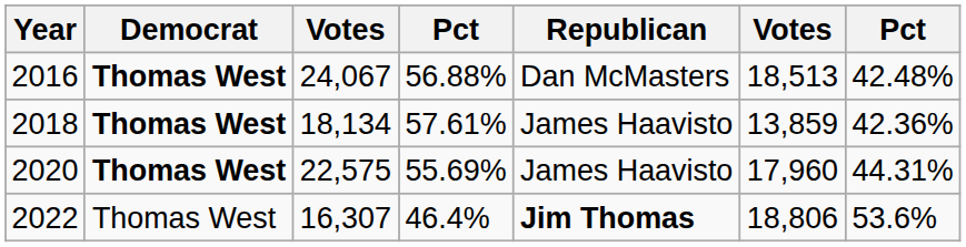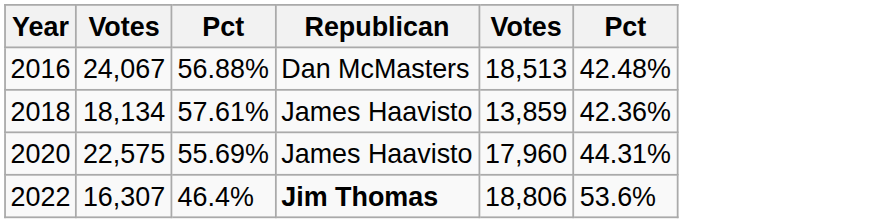 <table class="wikitable" style="margin:0.5em ; font-size:95%">
 <tr>
 <th>Year</th>
-<th>Democrat</th>
 <th>Votes</th>
 <th>Pct</th>
 <th>Republican</th>
 <th>Votes</th>
 <th>Pct</th>
 </tr>
 <tr>
 <td>2016</td>
-<td><strong>Thomas West</strong></td>
 <td>24,067</td>
 <td>56.88%</td>
 <td>Dan McMasters</td>
 <td>18,513</td>
 <td>42.48%</td>
 </tr>
 <tr>
 <td>2018</td>
-<td><strong>Thomas West</strong></td>
 <td>18,134</td>
 <td>57.61%</td>
 <td>James Haavisto</td>
 <td>13,859</td>
 <td>42.36%</td>
 </tr>
 <tr>
 <td>2020</td>
-<td><strong>Thomas West</strong></td>
 <td>22,575</td>
 <td>55.69%</td>
 <td>James Haavisto</td>
 <td>17,960</td>
 <td>44.31%</td>
 </tr>
 <tr>
 <td>2022</td>
-<td>Thomas West</td>
 <td>16,307</td>
 <td>46.4%</td>
 <td><strong>Jim Thomas</strong></td>
 <td>18,806</td>
 <td>53.6%</td>
 </tr>
 </table>
